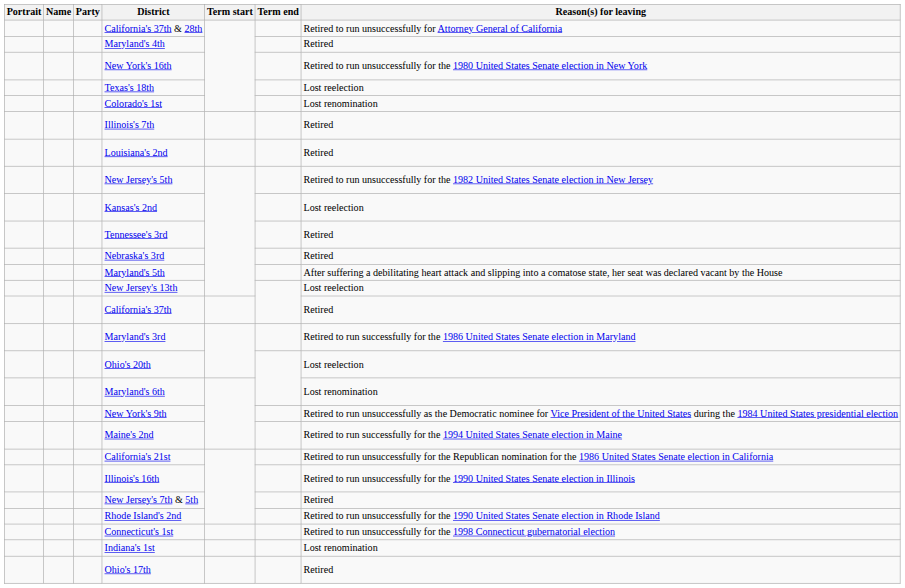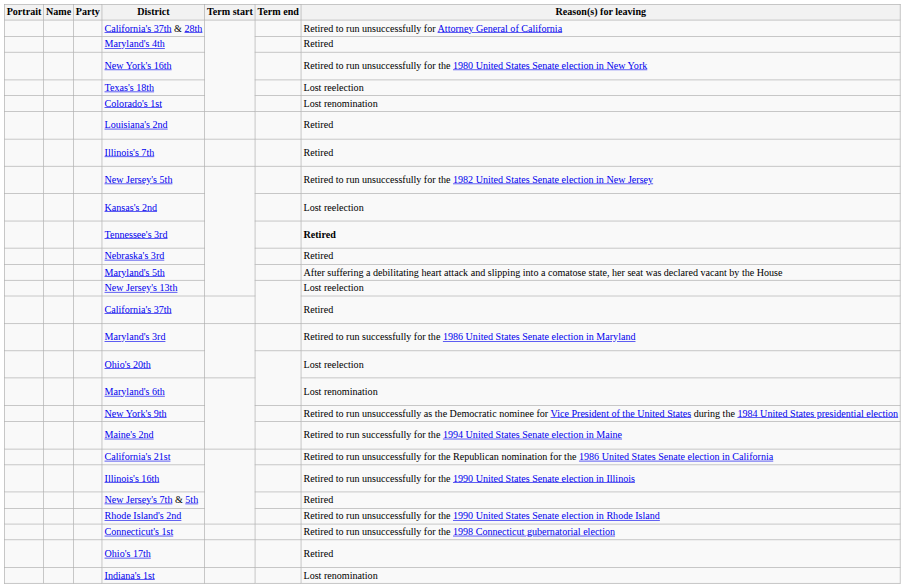 <table class="wikitable sortable">
 <tr>
 <th>Portrait</th>
 <th>Name<br></th>
 <th>Party</th>
 <th>District</th>
 <th>Term start</th>
 <th>Term end</th>
 <th>Reason(s) for leaving</th>
 </tr>
 <tr>
 <td></td>
 <td><br></td>
 <td></td>
 <td><a href='#'>California's 37th</a> & <a href='#'>28th</a></td>
 <td rowspan=5></td>
 <td></td>
 <td>Retired to run unsuccessfully for <a href='#'>Attorney General of California</a></td>
 </tr>
 <tr>
 <td></td>
 <td><br></td>
 <td></td>
 <td><a href='#'>Maryland's 4th</a></td>
 <td></td>
 <td>Retired</td>
 </tr>
 <tr>
 <td></td>
 <td><br><br></td>
 <td></td>
 <td><a href='#'>New York's 16th</a></td>
 <td></td>
 <td>Retired to run unsuccessfully for the <a href='#'>1980 United States Senate election in New York</a></td>
 </tr>
 <tr>
 <td></td>
 <td><br></td>
 <td></td>
 <td><a href='#'>Texas's 18th</a></td>
 <td></td>
 <td>Lost reelection</td>
 </tr>
 <tr>
 <td></td>
 <td><br></td>
 <td></td>
 <td><a href='#'>Colorado's 1st</a></td>
 <td></td>
 <td>Lost renomination</td>
 </tr>
 <tr>
 <td></td>
 <td><br><br></td>
 <td></td>
-<td><a href='#'>Illinois's 7th</a></td>
+<td><a href='#'>Louisiana's 2nd</a></td>
 <td></td>
 <td></td>
 <td>Retired</td>
 </tr>
 <tr>
 <td></td>
 <td><br><br></td>
 <td></td>
-<td><a href='#'>Louisiana's 2nd</a></td>
+<td><a href='#'>Illinois's 7th</a></td>
 <td></td>
 <td></td>
 <td>Retired</td>
 </tr>
 <tr>
 <td></td>
 <td><br><br></td>
 <td></td>
 <td><a href='#'>New Jersey's 5th</a></td>
 <td rowspan=6></td>
 <td></td>
 <td>Retired to run unsuccessfully for the <a href='#'>1982 United States Senate election in New Jersey</a></td>
 </tr>
 <tr>
 <td></td>
 <td><br><br></td>
 <td></td>
 <td><a href='#'>Kansas's 2nd</a></td>
 <td></td>
 <td>Lost reelection</td>
 </tr>
 <tr>
 <td></td>
 <td><br><br></td>
 <td></td>
 <td><a href='#'>Tennessee's 3rd</a></td>
 <td></td>
-<td>Retired</td>
+<td><strong>Retired</strong></td>
 </tr>
 <tr>
 <td></td>
 <td><br></td>
 <td></td>
 <td><a href='#'>Nebraska's 3rd</a></td>
 <td></td>
 <td>Retired</td>
 </tr>
 <tr>
 <td></td>
 <td><br></td>
 <td></td>
 <td><a href='#'>Maryland's 5th</a></td>
 <td></td>
 <td>After suffering a debilitating heart attack and slipping into a comatose state, her seat was declared vacant by the House</td>
 </tr>
 <tr>
 <td></td>
 <td><br></td>
 <td></td>
 <td><a href='#'>New Jersey's 13th</a></td>
 <td rowspan=2></td>
 <td>Lost reelection</td>
 </tr>
 <tr>
 <td></td>
 <td><br><br></td>
 <td></td>
 <td><a href='#'>California's 37th</a></td>
 <td></td>
 <td>Retired</td>
 </tr>
 <tr>
 <td></td>
 <td><br><br></td>
 <td></td>
 <td><a href='#'>Maryland's 3rd</a></td>
 <td rowspan=2></td>
 <td></td>
 <td>Retired to run successfully for the <a href='#'>1986 United States Senate election in Maryland</a></td>
 </tr>
 <tr>
 <td></td>
 <td><br><br></td>
 <td></td>
 <td><a href='#'>Ohio's 20th</a></td>
 <td rowspan=2></td>
 <td>Lost reelection</td>
 </tr>
 <tr>
 <td></td>
 <td><br><br></td>
 <td></td>
 <td><a href='#'>Maryland's 6th</a></td>
 <td rowspan=3></td>
 <td>Lost renomination</td>
 </tr>
 <tr>
 <td></td>
 <td><br></td>
 <td></td>
 <td><a href='#'>New York's 9th</a></td>
 <td></td>
 <td>Retired to run unsuccessfully as the Democratic nominee for <a href='#'>Vice President of the United States</a> during the <a href='#'>1984 United States presidential election</a></td>
 </tr>
 <tr>
 <td></td>
 <td><br><br></td>
 <td></td>
 <td><a href='#'>Maine's 2nd</a></td>
 <td></td>
 <td>Retired to run successfully for the <a href='#'>1994 United States Senate election in Maine</a></td>
 </tr>
 <tr>
 <td></td>
 <td><br></td>
 <td></td>
 <td><a href='#'>California's 21st</a></td>
 <td rowspan=4></td>
 <td></td>
 <td>Retired to run unsuccessfully for the Republican nomination for the <a href='#'>1986 United States Senate election in California</a></td>
 </tr>
 <tr>
 <td></td>
 <td><br><br></td>
 <td></td>
 <td><a href='#'>Illinois's 16th</a></td>
 <td></td>
 <td>Retired to run unsuccessfully for the <a href='#'>1990 United States Senate election in Illinois</a></td>
 </tr>
 <tr>
 <td></td>
 <td><br></td>
 <td></td>
 <td><a href='#'>New Jersey's 7th</a> & <a href='#'>5th</a></td>
 <td></td>
 <td>Retired</td>
 </tr>
 <tr>
 <td></td>
 <td><br></td>
 <td></td>
 <td><a href='#'>Rhode Island's 2nd</a></td>
 <td></td>
 <td>Retired to run unsuccessfully for the <a href='#'>1990 United States Senate election in Rhode Island</a></td>
 </tr>
 <tr>
 <td></td>
 <td><br></td>
 <td></td>
 <td><a href='#'>Connecticut's 1st</a></td>
 <td></td>
 <td></td>
 <td>Retired to run unsuccessfully for the <a href='#'>1998 Connecticut gubernatorial election</a></td>
 </tr>
 <tr>
 <td></td>
+<td><br><br></td>
+<td></td>
+<td><a href='#'>Ohio's 17th</a></td>
+<td></td>
+<td></td>
+<td>Retired</td>
+</tr>
+<tr>
+<td></td>
 <td><br></td>
 <td></td>
 <td><a href='#'>Indiana's 1st</a></td>
 <td></td>
 <td></td>
 <td>Lost renomination</td>
 </tr>
-<tr>
-<td></td>
-<td><br><br></td>
-<td></td>
-<td><a href='#'>Ohio's 17th</a></td>
-<td></td>
-<td></td>
-<td>Retired</td>
-</tr>
 </table>
